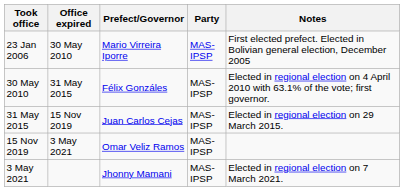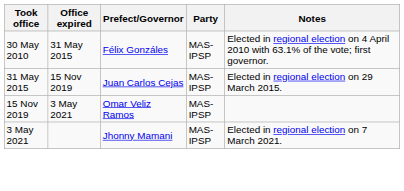 <table class="wikitable" style="font-size: 95%">
 <tr>
 <th>Took office</th>
 <th>Office expired</th>
 <th>Prefect/Governor</th>
 <th>Party</th>
 <th>Notes</th>
-</tr>
-<tr>
-<td>23 Jan 2006</td>
-<td>30 May 2010</td>
-<td><a href='#'>Mario Virreira Iporre</a></td>
-<td><a href='#'>MAS-IPSP</a></td>
-<td>First elected prefect. Elected in Bolivian general election, December 2005</td>
 </tr>
 <tr>
 <td>30 May 2010</td>
 <td>31 May 2015</td>
 <td><a href='#'>Félix Gonzáles</a></td>
 <td>MAS-IPSP</td>
 <td>Elected in <a href='#'>regional election</a> on 4 April 2010 with 63.1% of the vote; first governor.</td>
 </tr>
 <tr>
 <td>31 May 2015</td>
 <td>15 Nov 2019</td>
 <td><a href='#'>Juan Carlos Cejas</a></td>
 <td>MAS-IPSP</td>
 <td>Elected in <a href='#'>regional election</a> on 29 March 2015.</td>
 </tr>
 <tr>
 <td>15 Nov 2019</td>
 <td>3 May 2021</td>
 <td><a href='#'>Omar Veliz Ramos</a></td>
 <td>MAS-IPSP</td>
 <td></td>
 </tr>
 <tr>
 <td>3 May 2021</td>
 <td></td>
 <td><a href='#'>Jhonny Mamani</a></td>
 <td>MAS-IPSP</td>
 <td>Elected in <a href='#'>regional election</a> on 7 March 2021.</td>
 </tr>
 </table>
